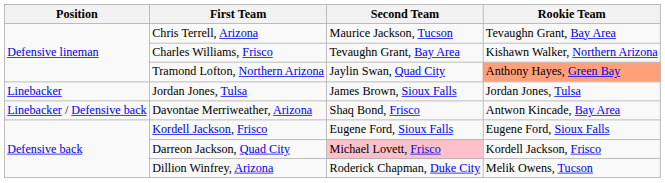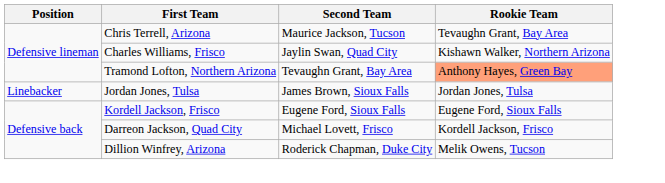 <table class="wikitable">
 <tr>
 <th>Position</th>
 <th>First Team</th>
 <th>Second Team</th>
 <th>Rookie Team</th>
 </tr>
 <tr>
 <td rowspan="3"><a href='#'>Defensive lineman</a></td>
 <td>Chris Terrell, <a href='#'>Arizona</a></td>
 <td>Maurice Jackson, <a href='#'>Tucson</a></td>
 <td>Tevaughn Grant, <a href='#'>Bay Area</a></td>
 </tr>
 <tr>
 <td>Charles Williams, <a href='#'>Frisco</a></td>
-<td>Tevaughn Grant, <a href='#'>Bay Area</a></td>
+<td>Jaylin Swan, <a href='#'>Quad City</a></td>
 <td>Kishawn Walker, <a href='#'>Northern Arizona</a></td>
 </tr>
 <tr>
 <td>Tramond Lofton, <a href='#'>Northern Arizona</a></td>
-<td>Jaylin Swan, <a href='#'>Quad City</a></td>
+<td>Tevaughn Grant, <a href='#'>Bay Area</a></td>
 <td style="background: lightsalmon;">Anthony Hayes, <a href='#'>Green Bay</a></td>
 </tr>
 <tr>
 <td><a href='#'>Linebacker</a></td>
 <td>Jordan Jones, <a href='#'>Tulsa</a></td>
 <td>James Brown, <a href='#'>Sioux Falls</a></td>
 <td>Jordan Jones, <a href='#'>Tulsa</a></td>
 </tr>
 <tr>
-<td><a href='#'>Linebacker</a> / <a href='#'>Defensive back</a></td>
-<td>Davontae Merriweather, <a href='#'>Arizona</a></td>
-<td>Shaq Bond, <a href='#'>Frisco</a></td>
-<td>Antwon Kincade, <a href='#'>Bay Area</a></td>
-</tr>
-<tr>
 <td rowspan="3"><a href='#'>Defensive back</a></td>
 <td><a href='#'>Kordell Jackson</a>, <a href='#'>Frisco</a></td>
 <td>Eugene Ford, <a href='#'>Sioux Falls</a></td>
 <td>Eugene Ford, <a href='#'>Sioux Falls</a></td>
 </tr>
 <tr>
 <td>Darreon Jackson, <a href='#'>Quad City</a></td>
-<td style="background: pink;">Michael Lovett, <a href='#'>Frisco</a></td>
+<td>Michael Lovett, <a href='#'>Frisco</a></td>
 <td>Kordell Jackson, <a href='#'>Frisco</a></td>
 </tr>
 <tr>
 <td>Dillion Winfrey, <a href='#'>Arizona</a></td>
 <td>Roderick Chapman, <a href='#'>Duke City</a></td>
 <td>Melik Owens, <a href='#'>Tucson</a></td>
 </tr>
 </table>
